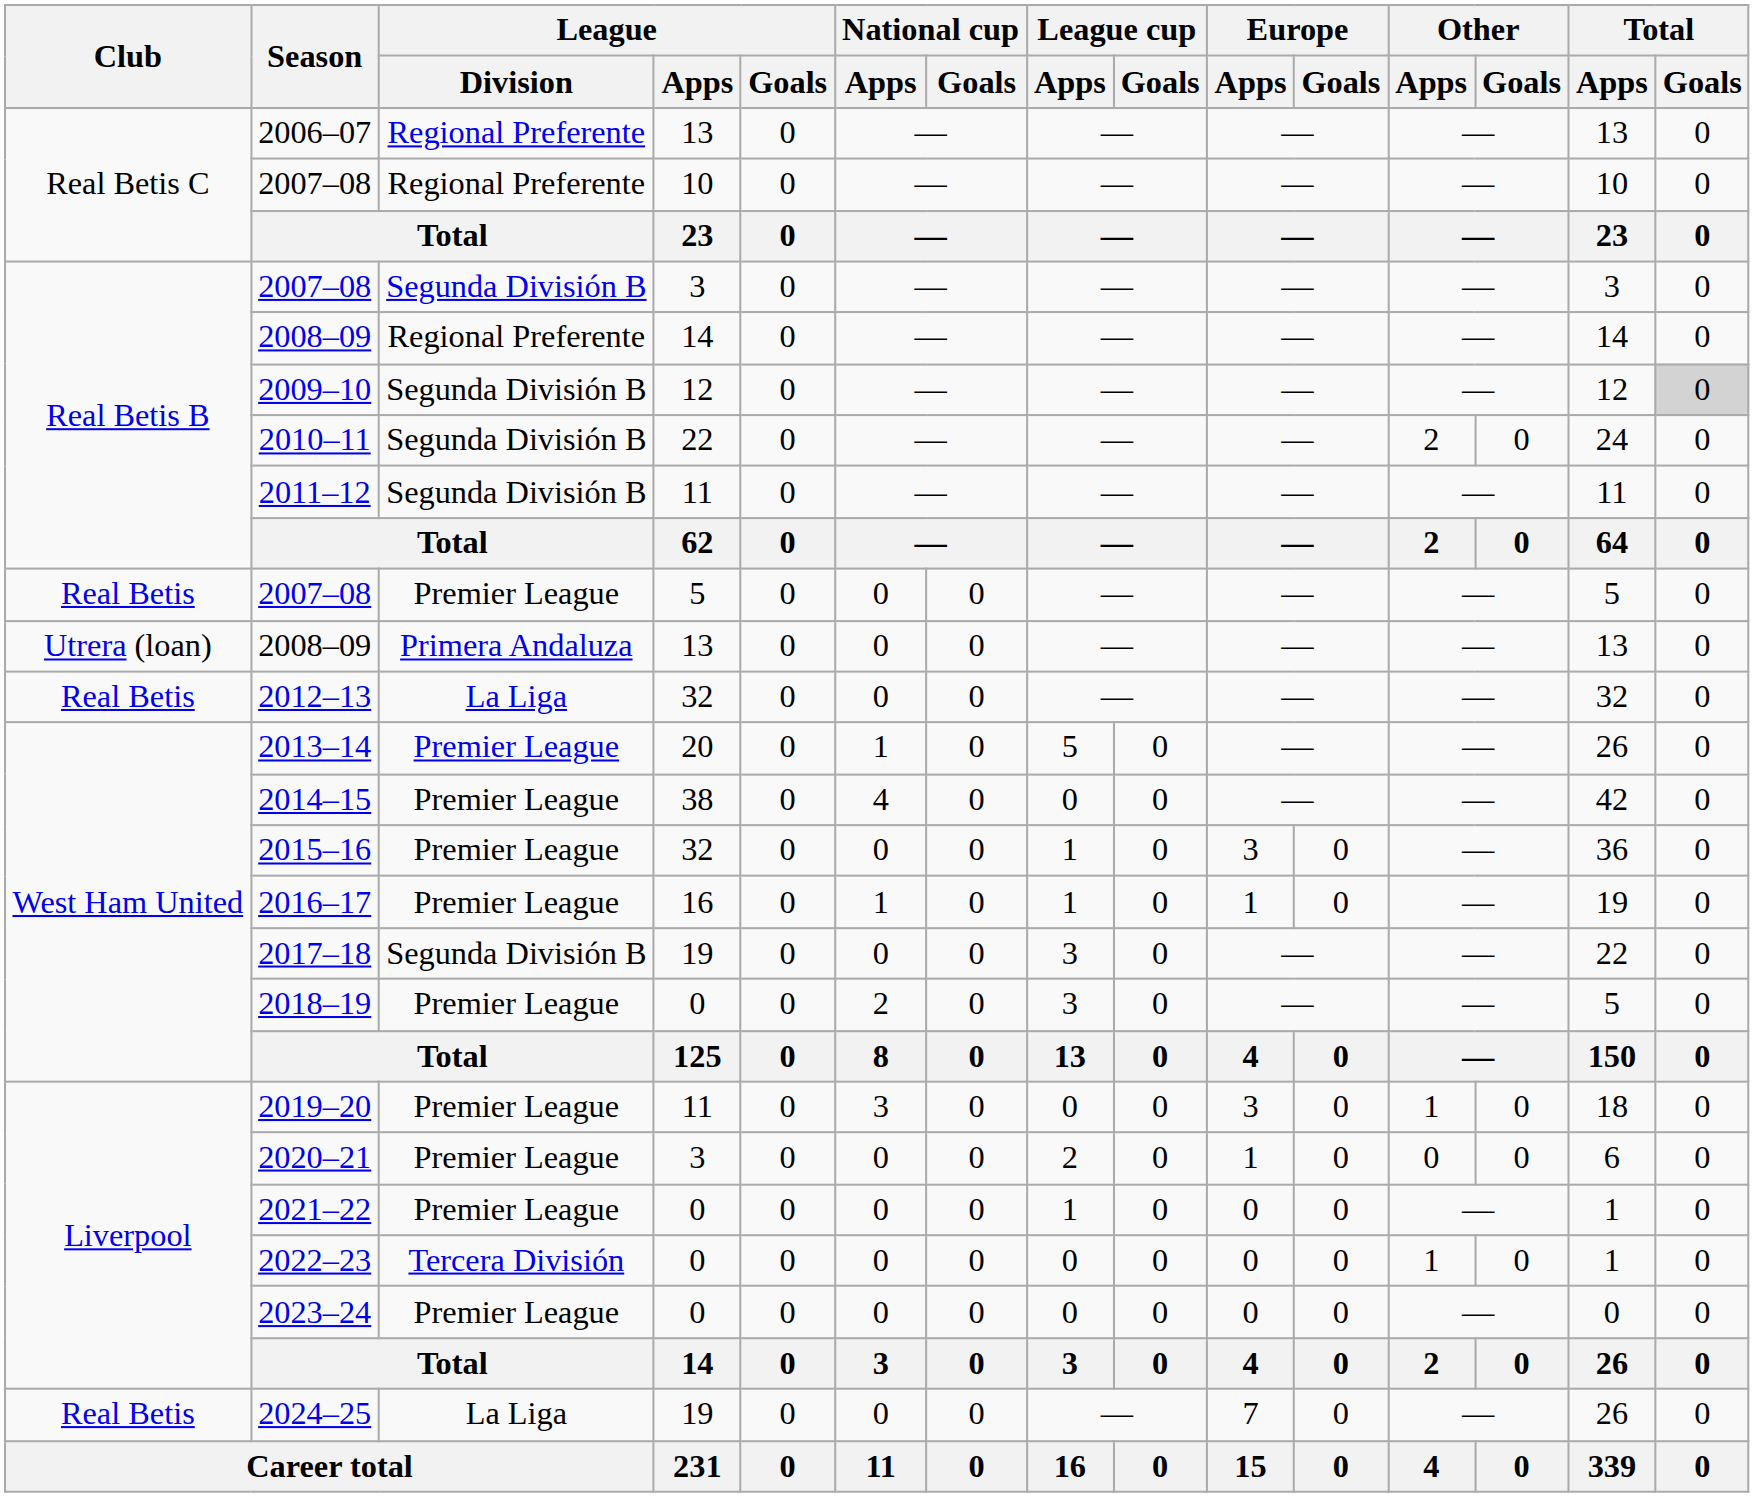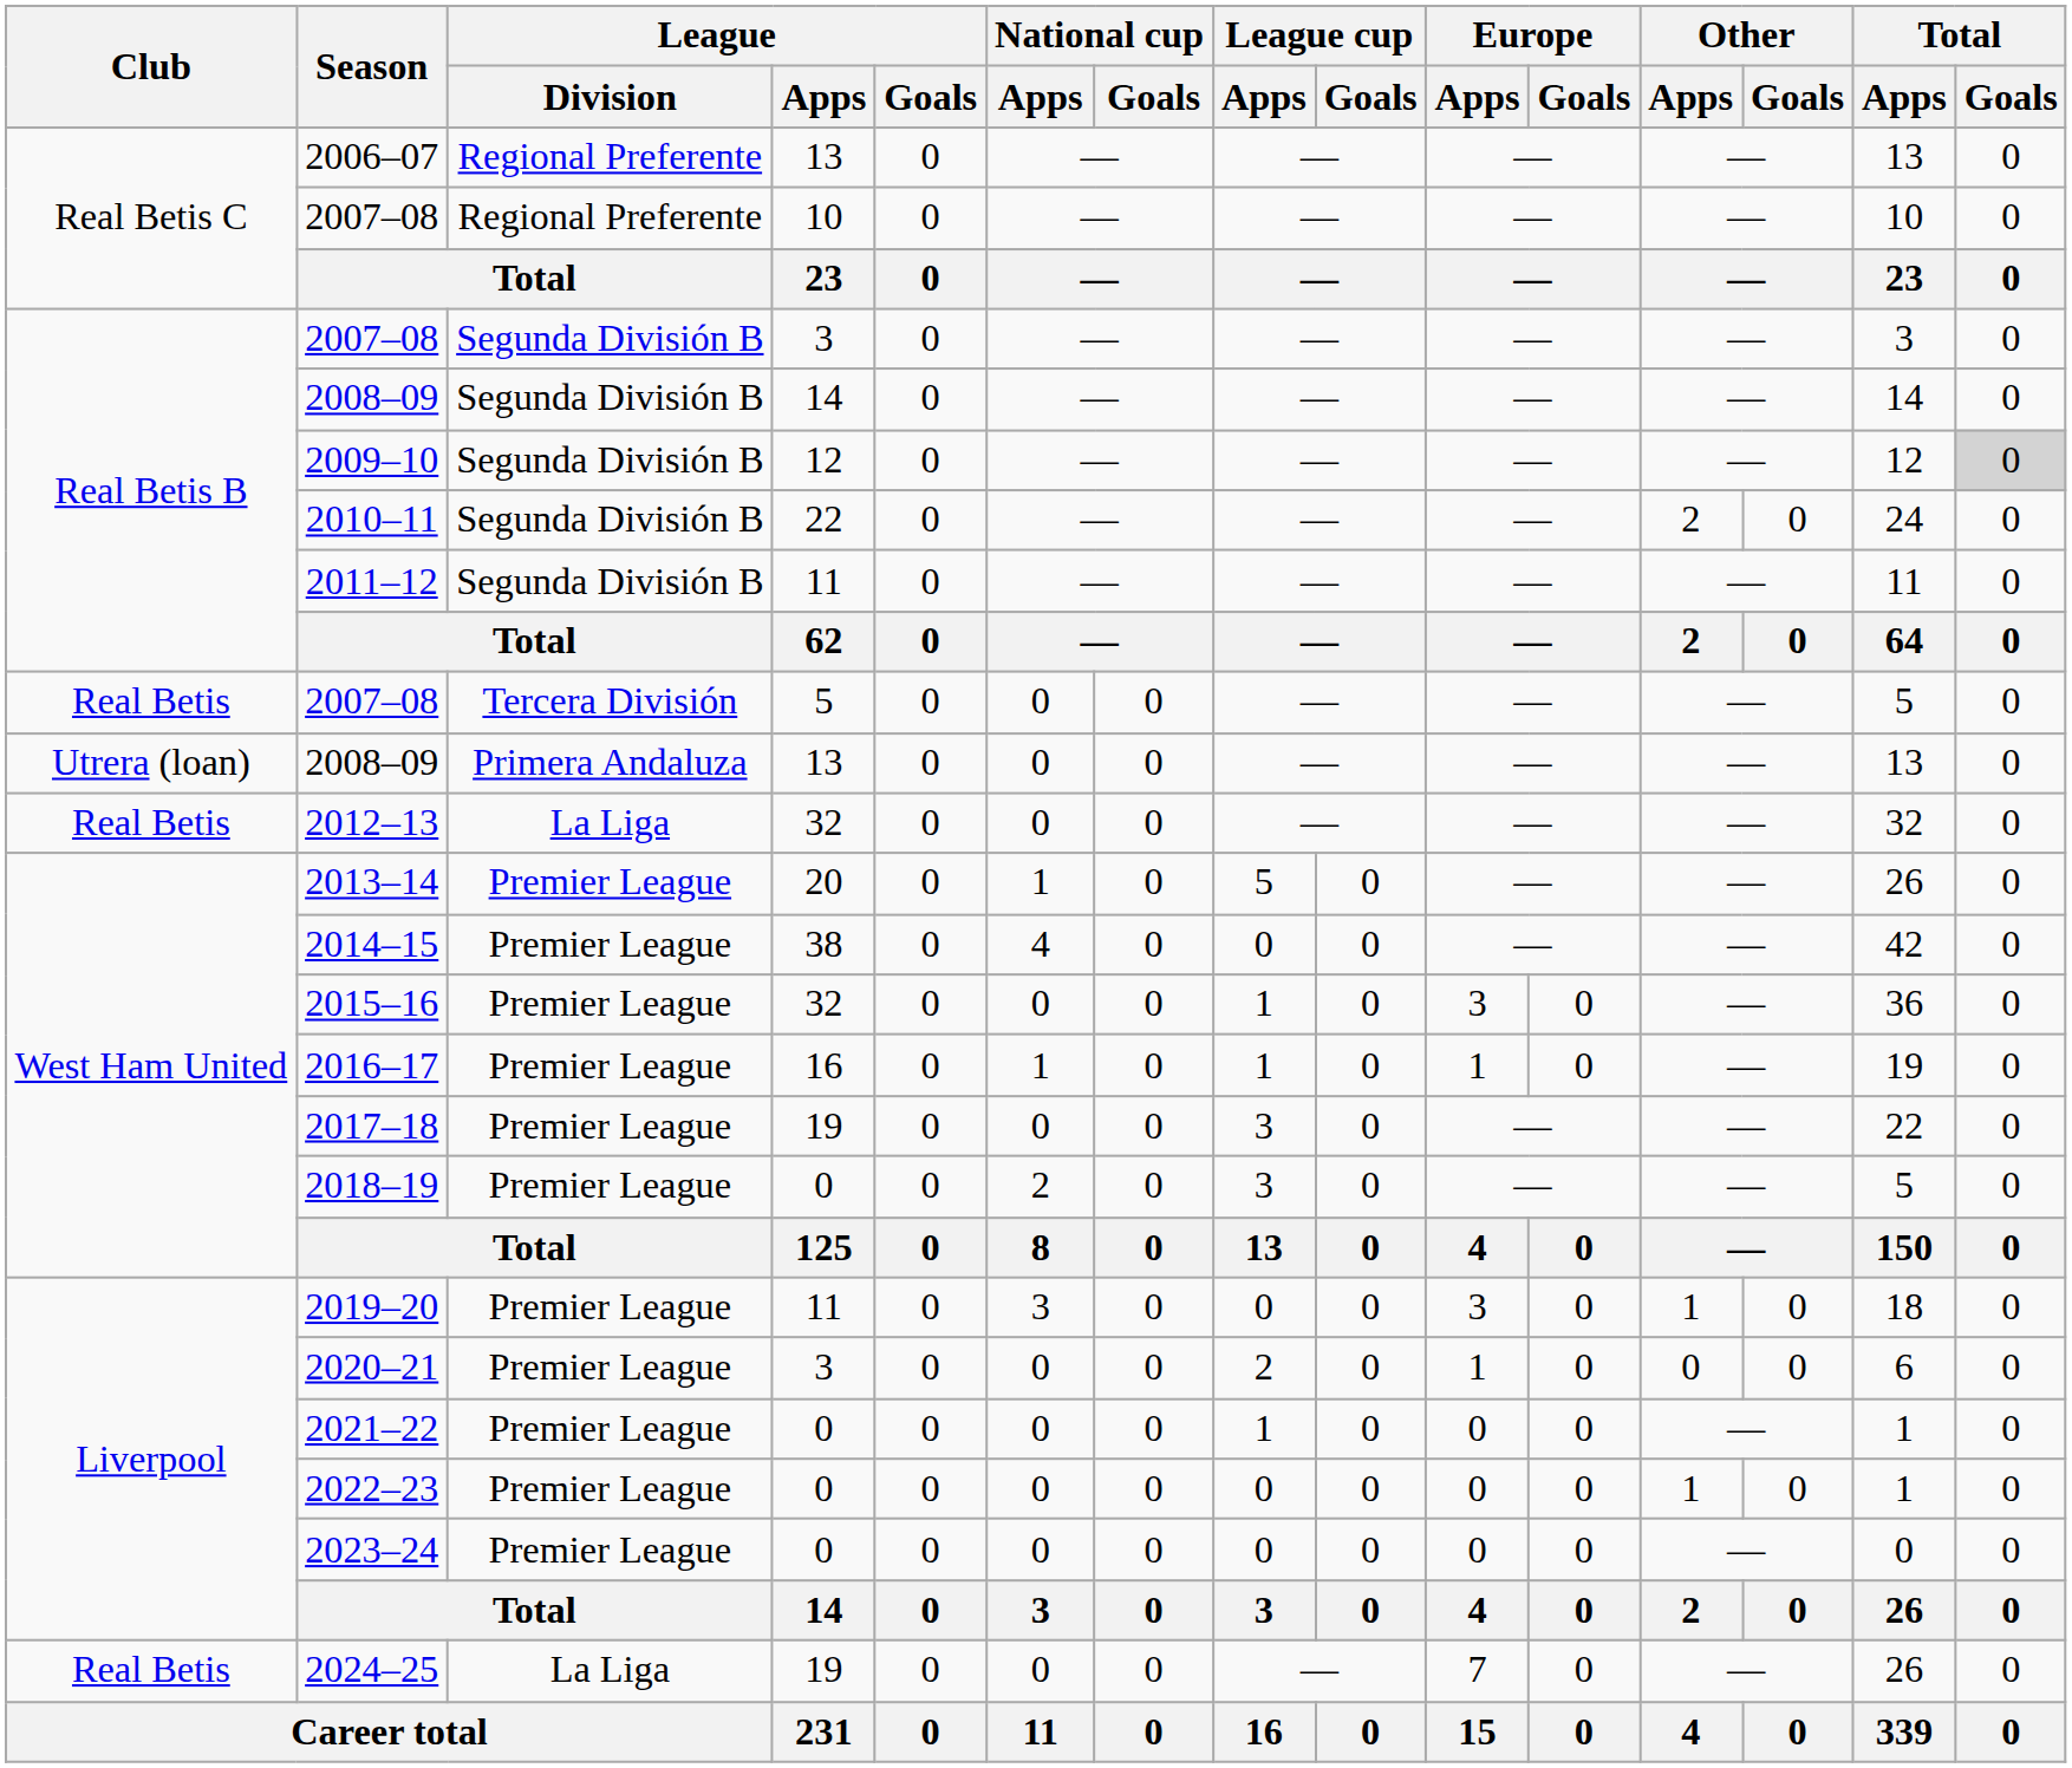 <table class="wikitable" style="text-align:center">
 <tr>
 <th rowspan="2">Club</th>
 <th rowspan="2">Season</th>
 <th colspan="3">League</th>
 <th colspan="2">National cup</th>
 <th colspan="2">League cup</th>
 <th colspan="2">Europe</th>
 <th colspan="2">Other</th>
 <th colspan="2">Total</th>
 </tr>
 <tr>
 <th>Division</th>
 <th>Apps</th>
 <th>Goals</th>
 <th>Apps</th>
 <th>Goals</th>
 <th>Apps</th>
 <th>Goals</th>
 <th>Apps</th>
 <th>Goals</th>
 <th>Apps</th>
 <th>Goals</th>
 <th>Apps</th>
 <th>Goals</th>
 </tr>
 <tr>
 <td rowspan="3">Real Betis C</td>
 <td>2006–07</td>
 <td><a href='#'>Regional Preferente</a></td>
 <td>13</td>
 <td>0</td>
 <td colspan="2">—</td>
 <td colspan="2">—</td>
 <td colspan="2">—</td>
 <td colspan="2">—</td>
 <td>13</td>
 <td>0</td>
 </tr>
 <tr>
 <td>2007–08</td>
 <td>Regional Preferente</td>
 <td>10</td>
 <td>0</td>
 <td colspan="2">—</td>
 <td colspan="2">—</td>
 <td colspan="2">—</td>
 <td colspan="2">—</td>
 <td>10</td>
 <td>0</td>
 </tr>
 <tr>
 <th colspan="2">Total</th>
 <th>23</th>
 <th>0</th>
 <th colspan="2">—</th>
 <th colspan="2">—</th>
 <th colspan="2">—</th>
 <th colspan="2">—</th>
 <th>23</th>
 <th>0</th>
 </tr>
 <tr>
 <td rowspan="6"><a href='#'>Real Betis B</a></td>
 <td><a href='#'>2007–08</a></td>
 <td><a href='#'>Segunda División B</a></td>
 <td>3</td>
 <td>0</td>
 <td colspan="2">—</td>
 <td colspan="2">—</td>
 <td colspan="2">—</td>
 <td colspan="2">—</td>
 <td>3</td>
 <td>0</td>
 </tr>
 <tr>
 <td><a href='#'>2008–09</a></td>
-<td>Regional Preferente</td>
+<td>Segunda División B</td>
 <td>14</td>
 <td>0</td>
 <td colspan="2">—</td>
 <td colspan="2">—</td>
 <td colspan="2">—</td>
 <td colspan="2">—</td>
 <td>14</td>
 <td>0</td>
 </tr>
 <tr>
 <td><a href='#'>2009–10</a></td>
 <td>Segunda División B</td>
 <td>12</td>
 <td>0</td>
 <td colspan="2">—</td>
 <td colspan="2">—</td>
 <td colspan="2">—</td>
 <td colspan="2">—</td>
 <td>12</td>
 <td style="background: lightgrey;">0</td>
 </tr>
 <tr>
 <td><a href='#'>2010–11</a></td>
 <td>Segunda División B</td>
 <td>22</td>
 <td>0</td>
 <td colspan="2">—</td>
 <td colspan="2">—</td>
 <td colspan="2">—</td>
 <td>2</td>
 <td>0</td>
 <td>24</td>
 <td>0</td>
 </tr>
 <tr>
 <td><a href='#'>2011–12</a></td>
 <td>Segunda División B</td>
 <td>11</td>
 <td>0</td>
 <td colspan="2">—</td>
 <td colspan="2">—</td>
 <td colspan="2">—</td>
 <td colspan="2">—</td>
 <td>11</td>
 <td>0</td>
 </tr>
 <tr>
 <th colspan=2>Total</th>
 <th>62</th>
 <th>0</th>
 <th colspan="2">—</th>
 <th colspan="2">—</th>
 <th colspan="2">—</th>
 <th>2</th>
 <th>0</th>
 <th>64</th>
 <th>0</th>
 </tr>
 <tr>
 <td><a href='#'>Real Betis</a></td>
 <td><a href='#'>2007–08</a></td>
-<td>Premier League</td>
+<td><a href='#'>Tercera División</a></td>
 <td>5</td>
 <td>0</td>
 <td>0</td>
 <td>0</td>
 <td colspan="2">—</td>
 <td colspan="2">—</td>
 <td colspan="2">—</td>
 <td>5</td>
 <td>0</td>
 </tr>
 <tr>
 <td><a href='#'>Utrera</a> (loan)</td>
 <td>2008–09</td>
 <td><a href='#'>Primera Andaluza</a></td>
 <td>13</td>
 <td>0</td>
 <td>0</td>
 <td>0</td>
 <td colspan="2">—</td>
 <td colspan="2">—</td>
 <td colspan="2">—</td>
 <td>13</td>
 <td>0</td>
 </tr>
 <tr>
 <td><a href='#'>Real Betis</a></td>
 <td><a href='#'>2012–13</a></td>
 <td><a href='#'>La Liga</a></td>
 <td>32</td>
 <td>0</td>
 <td>0</td>
 <td>0</td>
 <td colspan="2">—</td>
 <td colspan="2">—</td>
 <td colspan="2">—</td>
 <td>32</td>
 <td>0</td>
 </tr>
 <tr>
 <td rowspan="7"><a href='#'>West Ham United</a></td>
 <td><a href='#'>2013–14</a></td>
 <td><a href='#'>Premier League</a></td>
 <td>20</td>
 <td>0</td>
 <td>1</td>
 <td>0</td>
 <td>5</td>
 <td>0</td>
 <td colspan="2">—</td>
 <td colspan="2">—</td>
 <td>26</td>
 <td>0</td>
 </tr>
 <tr>
 <td><a href='#'>2014–15</a></td>
 <td>Premier League</td>
 <td>38</td>
 <td>0</td>
 <td>4</td>
 <td>0</td>
 <td>0</td>
 <td>0</td>
 <td colspan="2">—</td>
 <td colspan="2">—</td>
 <td>42</td>
 <td>0</td>
 </tr>
 <tr>
 <td><a href='#'>2015–16</a></td>
 <td>Premier League</td>
 <td>32</td>
 <td>0</td>
 <td>0</td>
 <td>0</td>
 <td>1</td>
 <td>0</td>
 <td>3</td>
 <td>0</td>
 <td colspan="2">—</td>
 <td>36</td>
 <td>0</td>
 </tr>
 <tr>
 <td><a href='#'>2016–17</a></td>
 <td>Premier League</td>
 <td>16</td>
 <td>0</td>
 <td>1</td>
 <td>0</td>
 <td>1</td>
 <td>0</td>
 <td>1</td>
 <td>0</td>
 <td colspan="2">—</td>
 <td>19</td>
 <td>0</td>
 </tr>
 <tr>
 <td><a href='#'>2017–18</a></td>
-<td>Segunda División B</td>
+<td>Premier League</td>
 <td>19</td>
 <td>0</td>
 <td>0</td>
 <td>0</td>
 <td>3</td>
 <td>0</td>
 <td colspan="2">—</td>
 <td colspan="2">—</td>
 <td>22</td>
 <td>0</td>
 </tr>
 <tr>
 <td><a href='#'>2018–19</a></td>
 <td>Premier League</td>
 <td>0</td>
 <td>0</td>
 <td>2</td>
 <td>0</td>
 <td>3</td>
 <td>0</td>
 <td colspan="2">—</td>
 <td colspan="2">—</td>
 <td>5</td>
 <td>0</td>
 </tr>
 <tr>
 <th colspan="2">Total</th>
 <th>125</th>
 <th>0</th>
 <th>8</th>
 <th>0</th>
 <th>13</th>
 <th>0</th>
 <th>4</th>
 <th>0</th>
 <th colspan="2">—</th>
 <th>150</th>
 <th>0</th>
 </tr>
 <tr>
 <td rowspan="6"><a href='#'>Liverpool</a></td>
 <td><a href='#'>2019–20</a></td>
 <td>Premier League</td>
 <td>11</td>
 <td>0</td>
 <td>3</td>
 <td>0</td>
 <td>0</td>
 <td>0</td>
 <td>3</td>
 <td>0</td>
 <td>1</td>
 <td>0</td>
 <td>18</td>
 <td>0</td>
 </tr>
 <tr>
 <td><a href='#'>2020–21</a></td>
 <td>Premier League</td>
 <td>3</td>
 <td>0</td>
 <td>0</td>
 <td>0</td>
 <td>2</td>
 <td>0</td>
 <td>1</td>
 <td>0</td>
 <td>0</td>
 <td>0</td>
 <td>6</td>
 <td>0</td>
 </tr>
 <tr>
 <td><a href='#'>2021–22</a></td>
 <td>Premier League</td>
 <td>0</td>
 <td>0</td>
 <td>0</td>
 <td>0</td>
 <td>1</td>
 <td>0</td>
 <td>0</td>
 <td>0</td>
 <td colspan="2">—</td>
 <td>1</td>
 <td>0</td>
 </tr>
 <tr>
 <td><a href='#'>2022–23</a></td>
-<td><a href='#'>Tercera División</a></td>
+<td>Premier League</td>
 <td>0</td>
 <td>0</td>
 <td>0</td>
 <td>0</td>
 <td>0</td>
 <td>0</td>
 <td>0</td>
 <td>0</td>
 <td>1</td>
 <td>0</td>
 <td>1</td>
 <td>0</td>
 </tr>
 <tr>
 <td><a href='#'>2023–24</a></td>
 <td>Premier League</td>
 <td>0</td>
 <td>0</td>
 <td>0</td>
 <td>0</td>
 <td>0</td>
 <td>0</td>
 <td>0</td>
 <td>0</td>
 <td colspan="2">—</td>
 <td>0</td>
 <td>0</td>
 </tr>
 <tr>
 <th colspan="2">Total</th>
 <th>14</th>
 <th>0</th>
 <th>3</th>
 <th>0</th>
 <th>3</th>
 <th>0</th>
 <th>4</th>
 <th>0</th>
 <th>2</th>
 <th>0</th>
 <th>26</th>
 <th>0</th>
 </tr>
 <tr>
 <td><a href='#'>Real Betis</a></td>
 <td><a href='#'>2024–25</a></td>
 <td>La Liga</td>
 <td>19</td>
 <td>0</td>
 <td>0</td>
 <td>0</td>
 <td colspan="2">—</td>
 <td>7</td>
 <td>0</td>
 <td colspan="2">—</td>
 <td>26</td>
 <td>0</td>
 </tr>
 <tr>
 <th colspan="3">Career total</th>
 <th>231</th>
 <th>0</th>
 <th>11</th>
 <th>0</th>
 <th>16</th>
 <th>0</th>
 <th>15</th>
 <th>0</th>
 <th>4</th>
 <th>0</th>
 <th>339</th>
 <th>0</th>
 </tr>
 </table>
